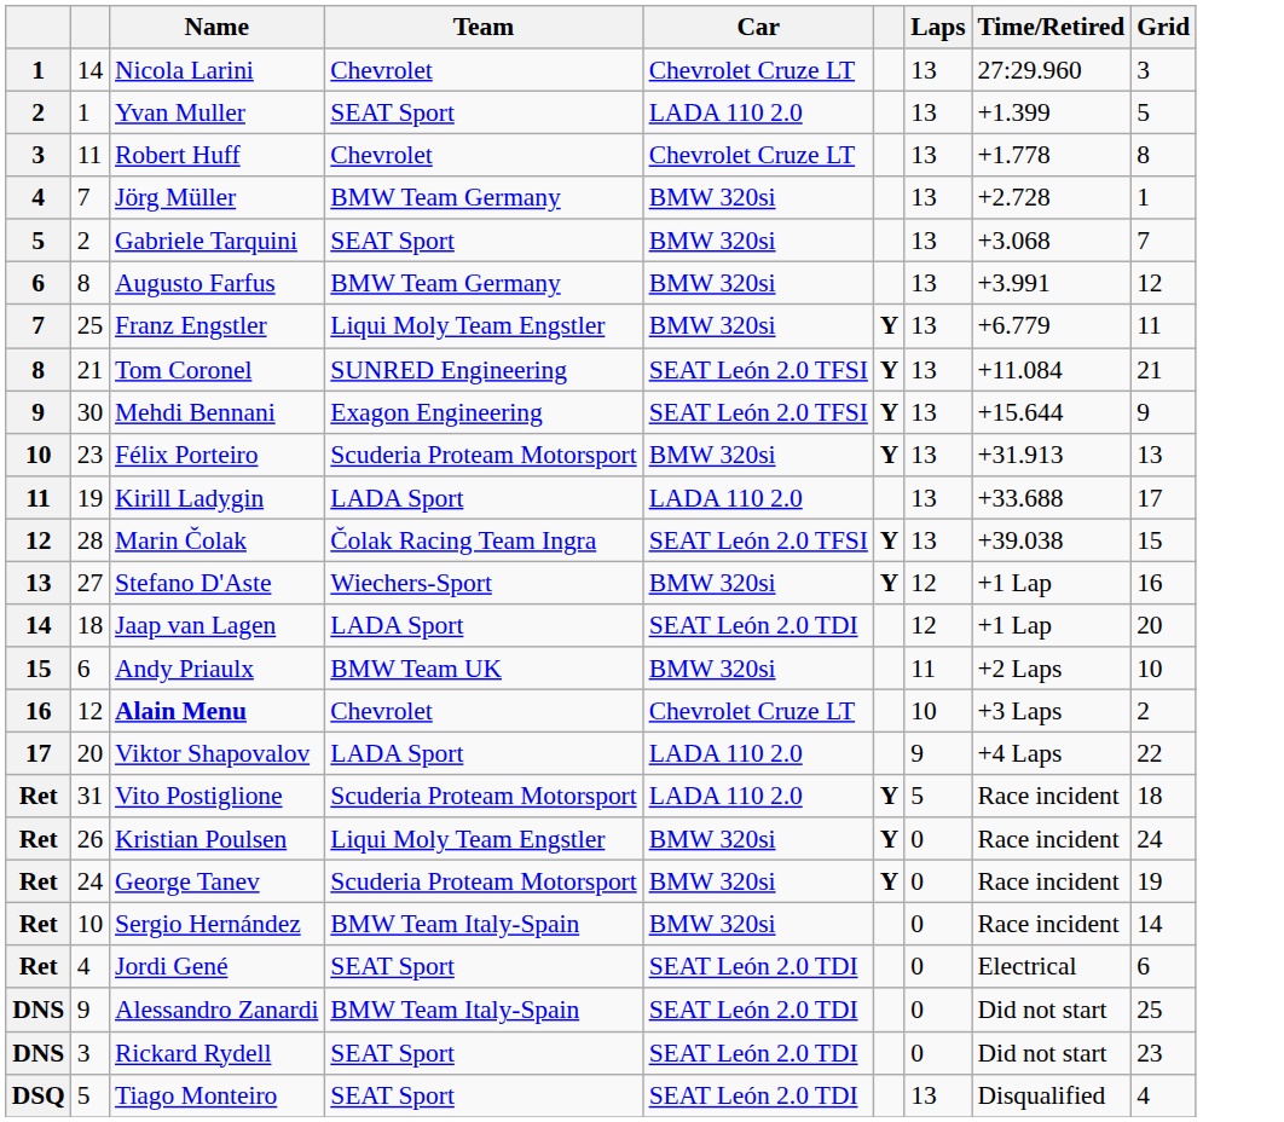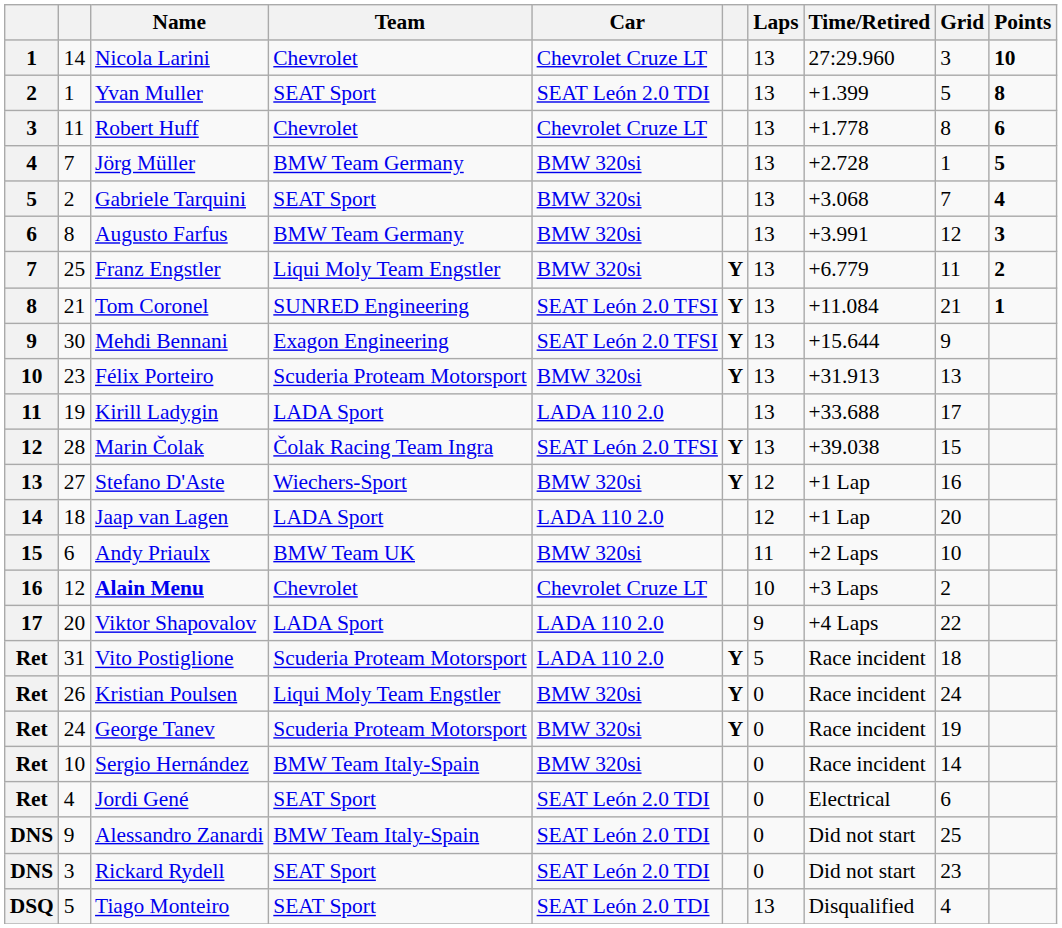 <table class="wikitable sortable" style="font-size: 95%;">
 <tr>
 <th></th>
 <th></th>
 <th>Name</th>
 <th>Team</th>
 <th>Car</th>
 <th></th>
 <th>Laps</th>
 <th>Time/Retired</th>
 <th>Grid</th>
+<th>Points</th>
 </tr>
 <tr>
 <th>1</th>
 <td>14</td>
 <td> <a href='#'>Nicola Larini</a></td>
 <td><a href='#'>Chevrolet</a></td>
 <td><a href='#'>Chevrolet Cruze LT</a></td>
 <td></td>
 <td>13</td>
 <td>27:29.960</td>
 <td>3</td>
+<td><strong>10</strong></td>
 </tr>
 <tr>
 <th>2</th>
 <td>1</td>
 <td> <a href='#'>Yvan Muller</a></td>
 <td><a href='#'>SEAT Sport</a></td>
-<td><a href='#'>LADA 110 2.0</a></td>
+<td><a href='#'>SEAT León 2.0 TDI</a></td>
 <td></td>
 <td>13</td>
 <td>+1.399</td>
 <td>5</td>
+<td><strong>8</strong></td>
 </tr>
 <tr>
 <th>3</th>
 <td>11</td>
 <td> <a href='#'>Robert Huff</a></td>
 <td><a href='#'>Chevrolet</a></td>
 <td><a href='#'>Chevrolet Cruze LT</a></td>
 <td></td>
 <td>13</td>
 <td>+1.778</td>
 <td>8</td>
+<td><strong>6</strong></td>
 </tr>
 <tr>
 <th>4</th>
 <td>7</td>
 <td> <a href='#'>Jörg Müller</a></td>
 <td><a href='#'>BMW Team Germany</a></td>
 <td><a href='#'>BMW 320si</a></td>
 <td></td>
 <td>13</td>
 <td>+2.728</td>
 <td>1</td>
+<td><strong>5</strong></td>
 </tr>
 <tr>
 <th>5</th>
 <td>2</td>
 <td> <a href='#'>Gabriele Tarquini</a></td>
 <td><a href='#'>SEAT Sport</a></td>
 <td><a href='#'>BMW 320si</a></td>
 <td></td>
 <td>13</td>
 <td>+3.068</td>
 <td>7</td>
+<td><strong>4</strong></td>
 </tr>
 <tr>
 <th>6</th>
 <td>8</td>
 <td> <a href='#'>Augusto Farfus</a></td>
 <td><a href='#'>BMW Team Germany</a></td>
 <td><a href='#'>BMW 320si</a></td>
 <td></td>
 <td>13</td>
 <td>+3.991</td>
 <td>12</td>
+<td><strong>3</strong></td>
 </tr>
 <tr>
 <th>7</th>
 <td>25</td>
 <td> <a href='#'>Franz Engstler</a></td>
 <td><a href='#'>Liqui Moly Team Engstler</a></td>
 <td><a href='#'>BMW 320si</a></td>
 <td align=center><strong><span>Y</span></strong></td>
 <td>13</td>
 <td>+6.779</td>
 <td>11</td>
+<td><strong>2</strong></td>
 </tr>
 <tr>
 <th>8</th>
 <td>21</td>
 <td> <a href='#'>Tom Coronel</a></td>
 <td><a href='#'>SUNRED Engineering</a></td>
 <td><a href='#'>SEAT León 2.0 TFSI</a></td>
 <td align=center><strong><span>Y</span></strong></td>
 <td>13</td>
 <td>+11.084</td>
 <td>21</td>
+<td><strong>1</strong></td>
 </tr>
 <tr>
 <th>9</th>
 <td>30</td>
 <td> <a href='#'>Mehdi Bennani</a></td>
 <td><a href='#'>Exagon Engineering</a></td>
 <td><a href='#'>SEAT León 2.0 TFSI</a></td>
 <td align=center><strong><span>Y</span></strong></td>
 <td>13</td>
 <td>+15.644</td>
 <td>9</td>
+<td></td>
 </tr>
 <tr>
 <th>10</th>
 <td>23</td>
 <td> <a href='#'>Félix Porteiro</a></td>
 <td><a href='#'>Scuderia Proteam Motorsport</a></td>
 <td><a href='#'>BMW 320si</a></td>
 <td align=center><strong><span>Y</span></strong></td>
 <td>13</td>
 <td>+31.913</td>
 <td>13</td>
+<td></td>
 </tr>
 <tr>
 <th>11</th>
 <td>19</td>
 <td> <a href='#'>Kirill Ladygin</a></td>
 <td><a href='#'>LADA Sport</a></td>
 <td><a href='#'>LADA 110 2.0</a></td>
 <td></td>
 <td>13</td>
 <td>+33.688</td>
 <td>17</td>
+<td></td>
 </tr>
 <tr>
 <th>12</th>
 <td>28</td>
 <td> <a href='#'>Marin Čolak</a></td>
 <td><a href='#'>Čolak Racing Team Ingra</a></td>
 <td><a href='#'>SEAT León 2.0 TFSI</a></td>
 <td align=center><strong><span>Y</span></strong></td>
 <td>13</td>
 <td>+39.038</td>
 <td>15</td>
+<td></td>
 </tr>
 <tr>
 <th>13</th>
 <td>27</td>
 <td> <a href='#'>Stefano D'Aste</a></td>
 <td><a href='#'>Wiechers-Sport</a></td>
 <td><a href='#'>BMW 320si</a></td>
 <td align=center><strong><span>Y</span></strong></td>
 <td>12</td>
 <td>+1 Lap</td>
 <td>16</td>
+<td></td>
 </tr>
 <tr>
 <th>14</th>
 <td>18</td>
 <td> <a href='#'>Jaap van Lagen</a></td>
 <td><a href='#'>LADA Sport</a></td>
-<td><a href='#'>SEAT León 2.0 TDI</a></td>
+<td><a href='#'>LADA 110 2.0</a></td>
 <td></td>
 <td>12</td>
 <td>+1 Lap</td>
 <td>20</td>
+<td></td>
 </tr>
 <tr>
 <th>15</th>
 <td>6</td>
 <td> <a href='#'>Andy Priaulx</a></td>
 <td><a href='#'>BMW Team UK</a></td>
 <td><a href='#'>BMW 320si</a></td>
 <td></td>
 <td>11</td>
 <td>+2 Laps</td>
 <td>10</td>
+<td></td>
 </tr>
 <tr>
 <th>16</th>
 <td>12</td>
 <td> <strong><a href='#'>Alain Menu</a></strong></td>
 <td><a href='#'>Chevrolet</a></td>
 <td><a href='#'>Chevrolet Cruze LT</a></td>
 <td></td>
 <td>10</td>
 <td>+3 Laps</td>
 <td>2</td>
+<td></td>
 </tr>
 <tr>
 <th>17</th>
 <td>20</td>
 <td> <a href='#'>Viktor Shapovalov</a></td>
 <td><a href='#'>LADA Sport</a></td>
 <td><a href='#'>LADA 110 2.0</a></td>
 <td></td>
 <td>9</td>
 <td>+4 Laps</td>
 <td>22</td>
+<td></td>
 </tr>
 <tr>
 <th>Ret</th>
 <td>31</td>
 <td> <a href='#'>Vito Postiglione</a></td>
 <td><a href='#'>Scuderia Proteam Motorsport</a></td>
 <td><a href='#'>LADA 110 2.0</a></td>
 <td align=center><strong><span>Y</span></strong></td>
 <td>5</td>
 <td>Race incident</td>
 <td>18</td>
+<td></td>
 </tr>
 <tr>
 <th>Ret</th>
 <td>26</td>
 <td> <a href='#'>Kristian Poulsen</a></td>
 <td><a href='#'>Liqui Moly Team Engstler</a></td>
 <td><a href='#'>BMW 320si</a></td>
 <td align=center><strong><span>Y</span></strong></td>
 <td>0</td>
 <td>Race incident</td>
 <td>24</td>
+<td></td>
 </tr>
 <tr>
 <th>Ret</th>
 <td>24</td>
 <td> <a href='#'>George Tanev</a></td>
 <td><a href='#'>Scuderia Proteam Motorsport</a></td>
 <td><a href='#'>BMW 320si</a></td>
 <td align=center><strong><span>Y</span></strong></td>
 <td>0</td>
 <td>Race incident</td>
 <td>19</td>
+<td></td>
 </tr>
 <tr>
 <th>Ret</th>
 <td>10</td>
 <td> <a href='#'>Sergio Hernández</a></td>
 <td><a href='#'>BMW Team Italy-Spain</a></td>
 <td><a href='#'>BMW 320si</a></td>
 <td></td>
 <td>0</td>
 <td>Race incident</td>
 <td>14</td>
+<td></td>
 </tr>
 <tr>
 <th>Ret</th>
 <td>4</td>
 <td> <a href='#'>Jordi Gené</a></td>
 <td><a href='#'>SEAT Sport</a></td>
 <td><a href='#'>SEAT León 2.0 TDI</a></td>
 <td></td>
 <td>0</td>
 <td>Electrical</td>
 <td>6</td>
+<td></td>
 </tr>
 <tr>
 <th>DNS</th>
 <td>9</td>
 <td> <a href='#'>Alessandro Zanardi</a></td>
 <td><a href='#'>BMW Team Italy-Spain</a></td>
 <td><a href='#'>SEAT León 2.0 TDI</a></td>
 <td></td>
 <td>0</td>
 <td>Did not start</td>
 <td>25</td>
+<td></td>
 </tr>
 <tr>
 <th>DNS</th>
 <td>3</td>
 <td> <a href='#'>Rickard Rydell</a></td>
 <td><a href='#'>SEAT Sport</a></td>
 <td><a href='#'>SEAT León 2.0 TDI</a></td>
 <td></td>
 <td>0</td>
 <td>Did not start</td>
 <td>23</td>
+<td></td>
 </tr>
 <tr>
 <th>DSQ</th>
 <td>5</td>
 <td> <a href='#'>Tiago Monteiro</a></td>
 <td><a href='#'>SEAT Sport</a></td>
 <td><a href='#'>SEAT León 2.0 TDI</a></td>
 <td></td>
 <td>13</td>
 <td>Disqualified</td>
 <td>4</td>
+<td></td>
 </tr>
 </table>
